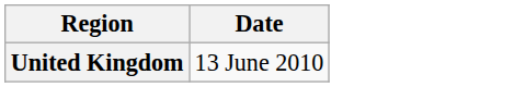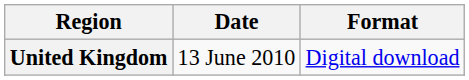 <table class="wikitable plainrowheaders">
 <tr>
 <th>Region</th>
 <th>Date</th>
+<th>Format</th>
 </tr>
 <tr>
 <th scope="row">United Kingdom</th>
 <td>13 June 2010</td>
+<td><a href='#'>Digital download</a></td>
 </tr>
 </table>
